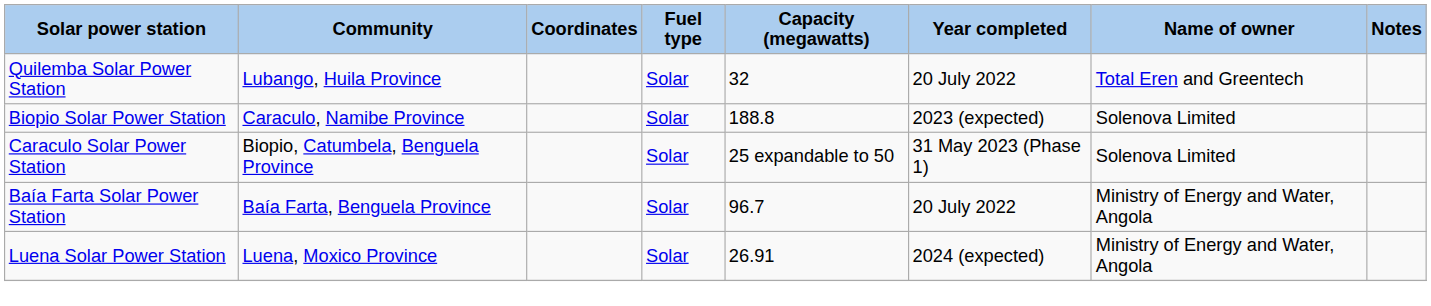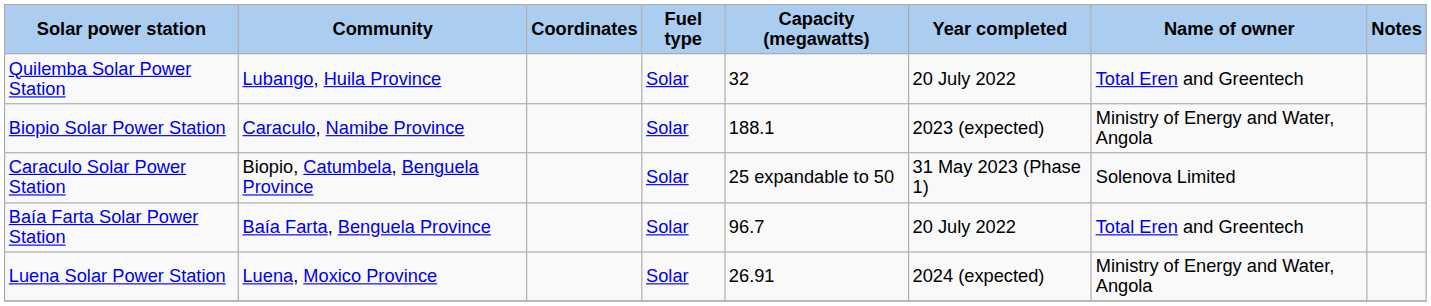 <table class="wikitable sortable">
 <tr>
 <th style="background-color:#ABCDEF;">Solar power station</th>
 <th style="background-color:#ABCDEF;">Community</th>
 <th style="background-color:#ABCDEF;">Coordinates</th>
 <th style="background-color:#ABCDEF;">Fuel type</th>
 <th data-sort-type="number" style="background-color:#ABCDEF;">Capacity (megawatts)</th>
 <th style="background-color:#ABCDEF;">Year completed</th>
 <th style="background-color:#ABCDEF;">Name of owner</th>
 <th style="background-color:#ABCDEF;">Notes</th>
 </tr>
 <tr>
 <td><a href='#'>Quilemba Solar Power Station</a></td>
 <td><a href='#'>Lubango</a>, <a href='#'>Huila Province</a></td>
 <td></td>
 <td><a href='#'>Solar</a></td>
 <td>32</td>
 <td>20 July 2022</td>
 <td><a href='#'>Total Eren</a> and Greentech</td>
 <td></td>
 </tr>
 <tr>
 <td><a href='#'>Biopio Solar Power Station</a></td>
 <td><a href='#'>Caraculo</a>, <a href='#'>Namibe Province</a></td>
 <td></td>
 <td><a href='#'>Solar</a></td>
-<td>188.8</td>
+<td>188.1</td>
 <td>2023 (expected)</td>
-<td>Solenova Limited</td>
+<td>Ministry of Energy and Water, Angola</td>
 <td></td>
 </tr>
 <tr>
 <td><a href='#'>Caraculo Solar Power Station</a></td>
 <td>Biopio, <a href='#'>Catumbela</a>, <a href='#'>Benguela Province</a></td>
 <td></td>
 <td><a href='#'>Solar</a></td>
 <td>25 expandable to 50</td>
 <td>31 May 2023 (Phase 1)</td>
 <td>Solenova Limited</td>
 <td></td>
 </tr>
 <tr>
 <td><a href='#'>Baía Farta Solar Power Station</a></td>
 <td><a href='#'>Baía Farta</a>, <a href='#'>Benguela Province</a></td>
 <td></td>
 <td><a href='#'>Solar</a></td>
 <td>96.7</td>
 <td>20 July 2022</td>
-<td>Ministry of Energy and Water, Angola</td>
+<td><a href='#'>Total Eren</a> and Greentech</td>
 <td></td>
 </tr>
 <tr>
 <td><a href='#'>Luena Solar Power Station</a></td>
 <td><a href='#'>Luena</a>, <a href='#'>Moxico Province</a></td>
 <td></td>
 <td><a href='#'>Solar</a></td>
 <td>26.91</td>
 <td>2024 (expected)</td>
 <td>Ministry of Energy and Water, Angola</td>
 <td></td>
 </tr>
 <tr>
 </tr>
 </table>
